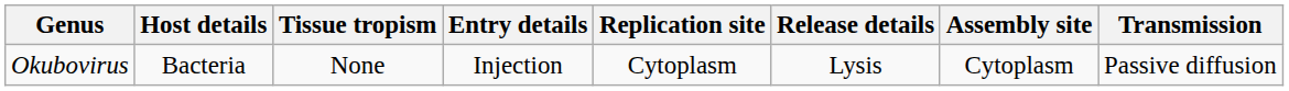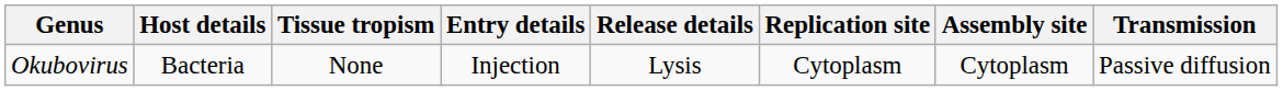 <table class="wikitable sortable" style="text-align:center">
 <tr>
 <th>Genus</th>
 <th>Host details</th>
 <th>Tissue tropism</th>
 <th>Entry details</th>
+<th>Release details</th>
 <th>Replication site</th>
-<th>Release details</th>
 <th>Assembly site</th>
 <th>Transmission</th>
 </tr>
 <tr>
 <td><em>Okubovirus</em></td>
 <td>Bacteria</td>
 <td>None</td>
 <td>Injection</td>
+<td>Lysis</td>
 <td>Cytoplasm</td>
-<td>Lysis</td>
 <td>Cytoplasm</td>
 <td>Passive diffusion</td>
 </tr>
 </table>
